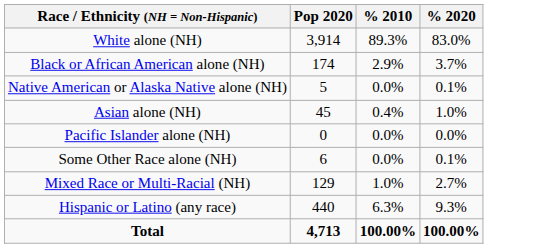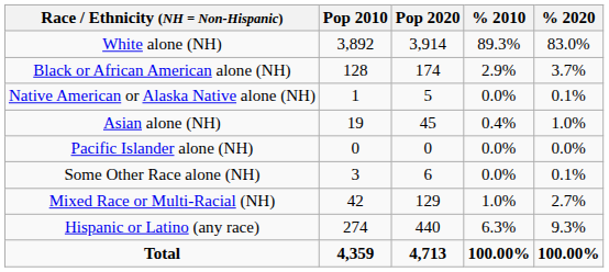 <table class="wikitable" style="text-align:center;">
 <tr>
 <th>Race / Ethnicity <small>(<em>NH = Non-Hispanic</em>)</small></th>
+<th>Pop 2010</th>
 <th>Pop 2020</th>
 <th>% 2010</th>
 <th>% 2020</th>
 </tr>
 <tr>
 <td><a href='#'>White</a> alone (NH)</td>
+<td>3,892</td>
 <td>3,914</td>
 <td>89.3%</td>
 <td>83.0%</td>
 </tr>
 <tr>
 <td><a href='#'>Black or African American</a> alone (NH)</td>
+<td>128</td>
 <td>174</td>
 <td>2.9%</td>
 <td>3.7%</td>
 </tr>
 <tr>
 <td><a href='#'>Native American</a> or <a href='#'>Alaska Native</a> alone (NH)</td>
+<td>1</td>
 <td>5</td>
 <td>0.0%</td>
 <td>0.1%</td>
 </tr>
 <tr>
 <td><a href='#'>Asian</a> alone (NH)</td>
+<td>19</td>
 <td>45</td>
 <td>0.4%</td>
 <td>1.0%</td>
 </tr>
 <tr>
 <td><a href='#'>Pacific Islander</a> alone (NH)</td>
 <td>0</td>
+<td>0</td>
 <td>0.0%</td>
 <td>0.0%</td>
 </tr>
 <tr>
 <td>Some Other Race alone (NH)</td>
+<td>3</td>
 <td>6</td>
 <td>0.0%</td>
 <td>0.1%</td>
 </tr>
 <tr>
 <td><a href='#'>Mixed Race or Multi-Racial</a> (NH)</td>
+<td>42</td>
 <td>129</td>
 <td>1.0%</td>
 <td>2.7%</td>
 </tr>
 <tr>
 <td><a href='#'>Hispanic or Latino</a> (any race)</td>
+<td>274</td>
 <td>440</td>
 <td>6.3%</td>
 <td>9.3%</td>
 </tr>
 <tr>
 <td><strong>Total</strong></td>
+<td><strong>4,359</strong></td>
 <td><strong>4,713</strong></td>
 <td><strong>100.00%</strong></td>
 <td><strong>100.00%</strong></td>
 </tr>
 </table>
